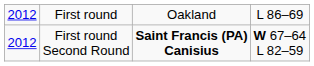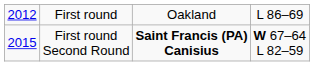 <table class="wikitable">
 <tr align="center">
 <td><a href='#'>2012</a></td>
 <td>First round</td>
 <td>Oakland</td>
 <td>L 86–69</td>
 </tr>
 <tr align="center">
-<td><a href='#'>2012</a></td>
+<td><a href='#'>2015</a></td>
 <td>First round<br>Second Round</td>
 <td><strong>Saint Francis (PA)<br>Canisius</strong></td>
 <td><strong>W</strong> 67–64<br>L 82–59</td>
 </tr>
 </table>
